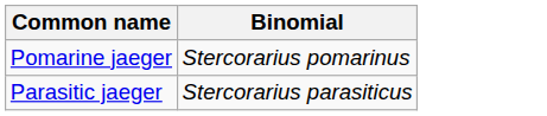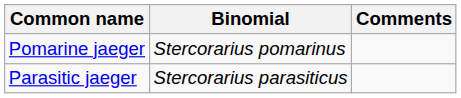 <table class="wikitable">
 <tr>
 <th>Common name</th>
 <th>Binomial</th>
+<th>Comments</th>
 </tr>
 <tr>
 <td><a href='#'>Pomarine jaeger</a></td>
 <td><em>Stercorarius pomarinus</em></td>
+<td></td>
 </tr>
 <tr>
 <td><a href='#'>Parasitic jaeger</a></td>
 <td><em>Stercorarius parasiticus</em></td>
+<td></td>
 </tr>
 </table>
